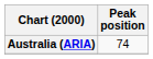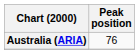 <table class="wikitable sortable plainrowheaders">
 <tr>
 <th>Chart (2000)</th>
 <th>Peak<br>position</th>
 </tr>
 <tr>
 <th scope="row">Australia (<a href='#'>ARIA</a>)</th>
-<td align="center">74</td>
+<td align="center">76</td>
 </tr>
 <tr>
 </tr>
 <tr>
 </tr>
 </table>
